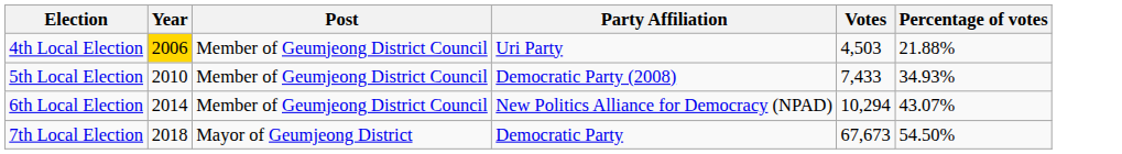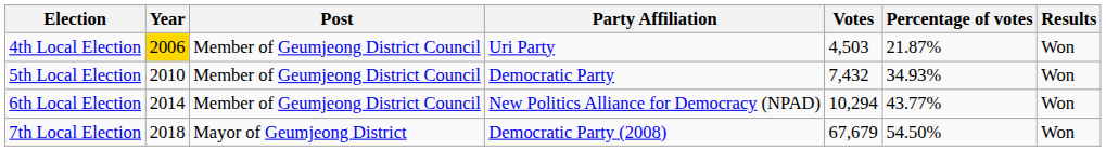 <table class="wikitable">
 <tr>
 <th>Election</th>
 <th>Year</th>
 <th>Post</th>
 <th>Party Affiliation</th>
 <th>Votes</th>
 <th>Percentage of votes</th>
+<th>Results</th>
 </tr>
 <tr>
 <td><a href='#'>4th Local Election</a></td>
 <td style="background: gold;">2006</td>
 <td>Member of <a href='#'>Geumjeong District Council</a></td>
 <td><a href='#'>Uri Party</a></td>
 <td>4,503</td>
-<td>21.88%</td>
+<td>21.87%</td>
+<td>Won</td>
 </tr>
 <tr>
 <td><a href='#'>5th Local Election</a></td>
 <td>2010</td>
 <td>Member of <a href='#'>Geumjeong District Council</a></td>
-<td><a href='#'>Democratic Party (2008)</a></td>
-<td>7,433</td>
+<td><a href='#'>Democratic Party</a></td>
+<td>7,432</td>
 <td>34.93%</td>
+<td>Won</td>
 </tr>
 <tr>
 <td><a href='#'>6th Local Election</a></td>
 <td>2014</td>
 <td>Member of <a href='#'>Geumjeong District Council</a></td>
 <td><a href='#'>New Politics Alliance for Democracy</a> (NPAD)</td>
 <td>10,294</td>
-<td>43.07%</td>
+<td>43.77%</td>
+<td>Won</td>
 </tr>
 <tr>
 <td><a href='#'>7th Local Election</a></td>
 <td>2018</td>
 <td>Mayor of <a href='#'>Geumjeong District</a></td>
-<td><a href='#'>Democratic Party</a></td>
-<td>67,673</td>
+<td><a href='#'>Democratic Party (2008)</a></td>
+<td>67,679</td>
 <td>54.50%</td>
+<td>Won</td>
 </tr>
 </table>
